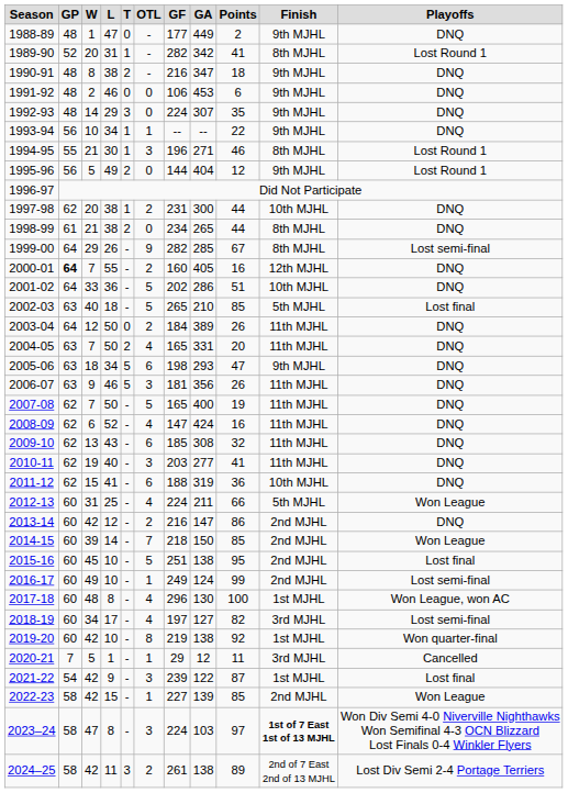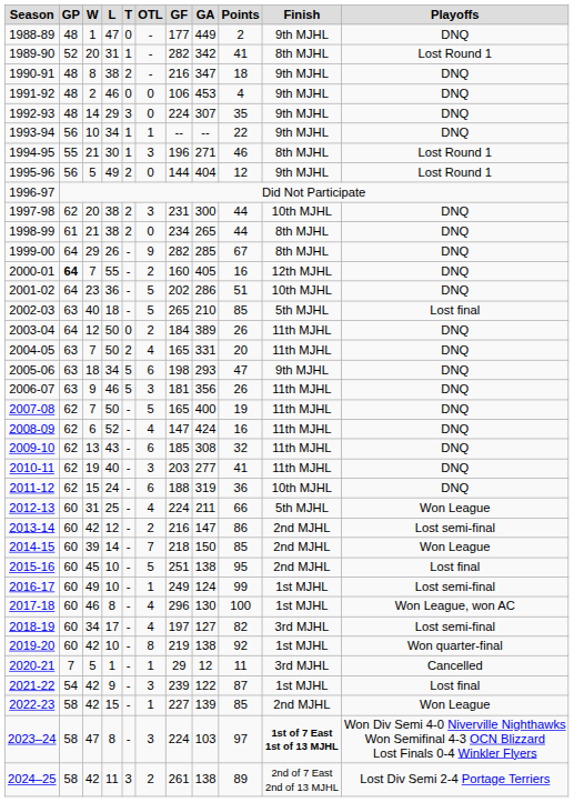 <table class="wikitable">
 <tr align="center"  bgcolor="#dddddd">
 <td><strong>Season</strong></td>
 <td><strong>GP </strong></td>
 <td><strong> W </strong></td>
 <td><strong> L </strong></td>
 <td><strong> T </strong></td>
 <td><strong>OTL</strong></td>
 <td><strong>GF </strong></td>
 <td><strong>GA </strong></td>
 <td><strong>Points</strong></td>
 <td><strong>Finish</strong></td>
 <td><strong>Playoffs</strong></td>
 </tr>
 <tr align="center">
 <td>1988-89</td>
 <td>48</td>
 <td>1</td>
 <td>47</td>
 <td>0</td>
 <td>-</td>
 <td>177</td>
 <td>449</td>
 <td>2</td>
 <td>9th MJHL</td>
 <td>DNQ</td>
 </tr>
 <tr align="center">
 <td>1989-90</td>
 <td>52</td>
 <td>20</td>
 <td>31</td>
 <td>1</td>
 <td>-</td>
 <td>282</td>
 <td>342</td>
 <td>41</td>
 <td>8th MJHL</td>
 <td>Lost Round 1</td>
 </tr>
 <tr align="center">
 <td>1990-91</td>
 <td>48</td>
 <td>8</td>
 <td>38</td>
 <td>2</td>
 <td>-</td>
 <td>216</td>
 <td>347</td>
 <td>18</td>
 <td>9th MJHL</td>
 <td>DNQ</td>
 </tr>
 <tr align="center">
 <td>1991-92</td>
 <td>48</td>
 <td>2</td>
 <td>46</td>
 <td>0</td>
 <td>0</td>
 <td>106</td>
 <td>453</td>
-<td>6</td>
+<td>4</td>
 <td>9th MJHL</td>
 <td>DNQ</td>
 </tr>
 <tr align="center">
 <td>1992-93</td>
 <td>48</td>
 <td>14</td>
 <td>29</td>
 <td>3</td>
 <td>0</td>
 <td>224</td>
 <td>307</td>
 <td>35</td>
 <td>9th MJHL</td>
 <td>DNQ</td>
 </tr>
 <tr align="center">
 <td>1993-94</td>
 <td>56</td>
 <td>10</td>
 <td>34</td>
 <td>1</td>
 <td>1</td>
 <td>--</td>
 <td>--</td>
 <td>22</td>
 <td>9th MJHL</td>
 <td>DNQ</td>
 </tr>
 <tr align="center">
 <td>1994-95</td>
 <td>55</td>
 <td>21</td>
 <td>30</td>
 <td>1</td>
 <td>3</td>
 <td>196</td>
 <td>271</td>
 <td>46</td>
 <td>8th MJHL</td>
 <td>Lost Round 1</td>
 </tr>
 <tr align="center">
 <td>1995-96</td>
 <td>56</td>
 <td>5</td>
 <td>49</td>
 <td>2</td>
 <td>0</td>
 <td>144</td>
 <td>404</td>
 <td>12</td>
 <td>9th MJHL</td>
 <td>Lost Round 1</td>
 </tr>
 <tr align="center">
 <td>1996-97</td>
 <td colspan="11">Did Not Participate</td>
 </tr>
 <tr align="center">
 <td>1997-98</td>
 <td>62</td>
 <td>20</td>
 <td>38</td>
-<td>1</td>
 <td>2</td>
+<td>3</td>
 <td>231</td>
 <td>300</td>
 <td>44</td>
 <td>10th MJHL</td>
 <td>DNQ</td>
 </tr>
 <tr align="center">
 <td>1998-99</td>
 <td>61</td>
 <td>21</td>
 <td>38</td>
 <td>2</td>
 <td>0</td>
 <td>234</td>
 <td>265</td>
 <td>44</td>
 <td>8th MJHL</td>
 <td>DNQ</td>
 </tr>
 <tr align="center">
 <td>1999-00</td>
 <td>64</td>
 <td>29</td>
 <td>26</td>
 <td>-</td>
 <td>9</td>
 <td>282</td>
 <td>285</td>
 <td>67</td>
 <td>8th MJHL</td>
-<td>Lost semi-final</td>
+<td>DNQ</td>
 </tr>
 <tr align="center">
 <td>2000-01</td>
 <td><strong>64</strong></td>
 <td>7</td>
 <td>55</td>
 <td>-</td>
 <td>2</td>
 <td>160</td>
 <td>405</td>
 <td>16</td>
 <td>12th MJHL</td>
 <td>DNQ</td>
 </tr>
 <tr align="center">
 <td>2001-02</td>
 <td>64</td>
-<td>33</td>
+<td>23</td>
 <td>36</td>
 <td>-</td>
 <td>5</td>
 <td>202</td>
 <td>286</td>
 <td>51</td>
 <td>10th MJHL</td>
 <td>DNQ</td>
 </tr>
 <tr align="center">
 <td>2002-03</td>
 <td>63</td>
 <td>40</td>
 <td>18</td>
 <td>-</td>
 <td>5</td>
 <td>265</td>
 <td>210</td>
 <td>85</td>
 <td>5th MJHL</td>
 <td>Lost final</td>
 </tr>
 <tr align="center">
 <td>2003-04</td>
 <td>64</td>
 <td>12</td>
 <td>50</td>
 <td>0</td>
 <td>2</td>
 <td>184</td>
 <td>389</td>
 <td>26</td>
 <td>11th MJHL</td>
 <td>DNQ</td>
 </tr>
 <tr align="center">
 <td>2004-05</td>
 <td>63</td>
 <td>7</td>
 <td>50</td>
 <td>2</td>
 <td>4</td>
 <td>165</td>
 <td>331</td>
 <td>20</td>
 <td>11th MJHL</td>
 <td>DNQ</td>
 </tr>
 <tr align="center">
 <td>2005-06</td>
 <td>63</td>
 <td>18</td>
 <td>34</td>
 <td>5</td>
 <td>6</td>
 <td>198</td>
 <td>293</td>
 <td>47</td>
 <td>9th MJHL</td>
 <td>DNQ</td>
 </tr>
 <tr align="center">
 <td>2006-07</td>
 <td>63</td>
 <td>9</td>
 <td>46</td>
 <td>5</td>
 <td>3</td>
 <td>181</td>
 <td>356</td>
 <td>26</td>
 <td>11th MJHL</td>
 <td>DNQ</td>
 </tr>
 <tr align="center">
 <td><a href='#'>2007-08</a></td>
 <td>62</td>
 <td>7</td>
 <td>50</td>
 <td>-</td>
 <td>5</td>
 <td>165</td>
 <td>400</td>
 <td>19</td>
 <td>11th MJHL</td>
 <td>DNQ</td>
 </tr>
 <tr align="center">
 <td><a href='#'>2008-09</a></td>
 <td>62</td>
 <td>6</td>
 <td>52</td>
 <td>-</td>
 <td>4</td>
 <td>147</td>
 <td>424</td>
 <td>16</td>
 <td>11th MJHL</td>
 <td>DNQ</td>
 </tr>
 <tr align="center">
 <td><a href='#'>2009-10</a></td>
 <td>62</td>
 <td>13</td>
 <td>43</td>
 <td>-</td>
 <td>6</td>
 <td>185</td>
 <td>308</td>
 <td>32</td>
 <td>11th MJHL</td>
 <td>DNQ</td>
 </tr>
 <tr align="center">
 <td><a href='#'>2010-11</a></td>
 <td>62</td>
 <td>19</td>
 <td>40</td>
 <td>-</td>
 <td>3</td>
 <td>203</td>
 <td>277</td>
 <td>41</td>
 <td>11th MJHL</td>
 <td>DNQ</td>
 </tr>
 <tr align="center">
 <td><a href='#'>2011-12</a></td>
 <td>62</td>
 <td>15</td>
-<td>41</td>
+<td>24</td>
 <td>-</td>
 <td>6</td>
 <td>188</td>
 <td>319</td>
 <td>36</td>
 <td>10th MJHL</td>
 <td>DNQ</td>
 </tr>
 <tr align="center">
 <td><a href='#'>2012-13</a></td>
 <td>60</td>
 <td>31</td>
 <td>25</td>
 <td>-</td>
 <td>4</td>
 <td>224</td>
 <td>211</td>
 <td>66</td>
 <td>5th MJHL</td>
 <td>Won League</td>
 </tr>
 <tr align="center">
 <td><a href='#'>2013-14</a></td>
 <td>60</td>
 <td>42</td>
 <td>12</td>
 <td>-</td>
 <td>2</td>
 <td>216</td>
 <td>147</td>
 <td>86</td>
 <td>2nd MJHL</td>
-<td>DNQ</td>
+<td>Lost semi-final</td>
 </tr>
 <tr align="center">
 <td><a href='#'>2014-15</a></td>
 <td>60</td>
 <td>39</td>
 <td>14</td>
 <td>-</td>
 <td>7</td>
 <td>218</td>
 <td>150</td>
 <td>85</td>
 <td>2nd MJHL</td>
 <td>Won League</td>
 </tr>
 <tr align="center">
 <td><a href='#'>2015-16</a></td>
 <td>60</td>
 <td>45</td>
 <td>10</td>
 <td>-</td>
 <td>5</td>
 <td>251</td>
 <td>138</td>
 <td>95</td>
 <td>2nd MJHL</td>
 <td>Lost final</td>
 </tr>
 <tr align="center">
 <td><a href='#'>2016-17</a></td>
 <td>60</td>
 <td>49</td>
 <td>10</td>
 <td>-</td>
 <td>1</td>
 <td>249</td>
 <td>124</td>
 <td>99</td>
-<td>2nd MJHL</td>
+<td>1st MJHL</td>
 <td>Lost semi-final</td>
 </tr>
 <tr align="center">
 <td><a href='#'>2017-18</a></td>
 <td>60</td>
-<td>48</td>
+<td>46</td>
 <td>8</td>
 <td>-</td>
 <td>4</td>
 <td>296</td>
 <td>130</td>
 <td>100</td>
 <td>1st MJHL</td>
 <td>Won League, won AC</td>
 </tr>
 <tr align="center">
 <td><a href='#'>2018-19</a></td>
 <td>60</td>
 <td>34</td>
 <td>17</td>
 <td>-</td>
 <td>4</td>
 <td>197</td>
 <td>127</td>
 <td>82</td>
 <td>3rd MJHL</td>
 <td>Lost semi-final</td>
 </tr>
 <tr align="center">
 <td><a href='#'>2019-20</a></td>
 <td>60</td>
 <td>42</td>
 <td>10</td>
 <td>-</td>
 <td>8</td>
 <td>219</td>
 <td>138</td>
 <td>92</td>
 <td>1st MJHL</td>
 <td>Won quarter-final</td>
 </tr>
 <tr align="center">
 <td><a href='#'>2020-21</a></td>
 <td>7</td>
 <td>5</td>
 <td>1</td>
 <td>-</td>
 <td>1</td>
 <td>29</td>
 <td>12</td>
 <td>11</td>
 <td>3rd MJHL</td>
 <td>Cancelled</td>
 </tr>
 <tr align="center">
 <td><a href='#'>2021-22</a></td>
 <td>54</td>
 <td>42</td>
 <td>9</td>
 <td>-</td>
 <td>3</td>
 <td>239</td>
 <td>122</td>
 <td>87</td>
 <td>1st MJHL</td>
 <td>Lost final</td>
 </tr>
 <tr align="center">
 <td><a href='#'>2022-23</a></td>
 <td>58</td>
 <td>42</td>
 <td>15</td>
 <td>-</td>
 <td>1</td>
 <td>227</td>
 <td>139</td>
 <td>85</td>
 <td>2nd MJHL</td>
 <td>Won League</td>
 </tr>
 <tr align="center">
 <td><a href='#'>2023–24</a></td>
 <td>58</td>
 <td>47</td>
 <td>8</td>
 <td>-</td>
 <td>3</td>
 <td>224</td>
 <td>103</td>
 <td>97</td>
 <td><small><strong>1st of 7 East <br>1st of 13 MJHL</strong></small></td>
 <td>Won Div Semi 4-0 <a href='#'>Niverville Nighthawks</a><br>Won Semifinal 4-3 <a href='#'>OCN Blizzard</a><br>Lost Finals 0-4 <a href='#'>Winkler Flyers</a></td>
 </tr>
 <tr align="center">
 <td><a href='#'>2024–25</a></td>
 <td>58</td>
 <td>42</td>
 <td>11</td>
 <td>3</td>
 <td>2</td>
 <td>261</td>
 <td>138</td>
 <td>89</td>
 <td><small>2nd of 7 East <br>2nd of 13 MJHL</small></td>
 <td>Lost Div Semi 2-4 <a href='#'>Portage Terriers</a></td>
 </tr>
 </table>
